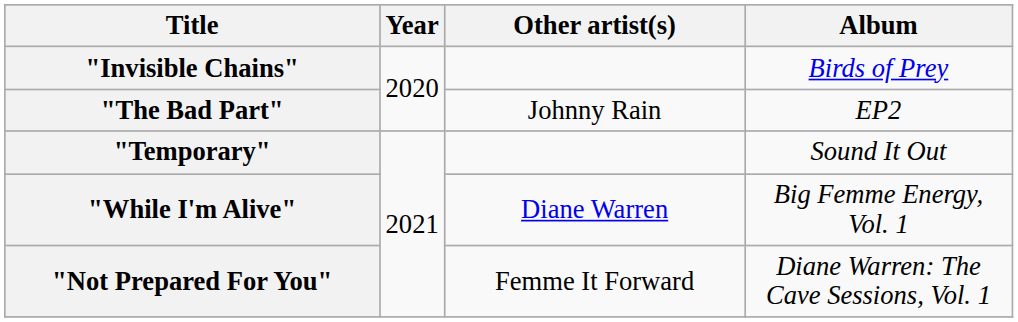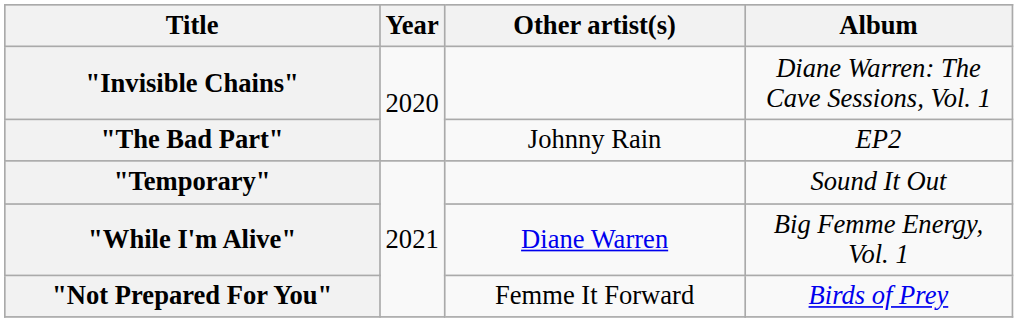 <table class="wikitable plainrowheaders" style="text-align:center;">
 <tr>
 <th scope="col" style="width:18em;">Title</th>
 <th scope="col">Year</th>
 <th scope="col" style="width:15em;">Other artist(s)</th>
 <th scope="col" style="width:13em;">Album</th>
 </tr>
 <tr>
 <th scope="row">"Invisible Chains"</th>
 <td rowspan="2">2020</td>
 <td></td>
-<td><em><a href='#'>Birds of Prey</a></em></td>
+<td><em>Diane Warren: The Cave Sessions, Vol. 1</em></td>
 </tr>
 <tr>
 <th scope="row">"The Bad Part"</th>
 <td>Johnny Rain</td>
 <td><em>EP2</em></td>
 </tr>
 <tr>
 <th scope="row">"Temporary"</th>
 <td rowspan="3">2021</td>
 <td></td>
 <td><em>Sound It Out</em></td>
 </tr>
 <tr>
 <th scope="row">"While I'm Alive"</th>
 <td><a href='#'>Diane Warren</a></td>
 <td><em>Big Femme Energy, Vol. 1</em></td>
 </tr>
 <tr>
 <th scope="row">"Not Prepared For You"</th>
 <td>Femme It Forward</td>
-<td><em>Diane Warren: The Cave Sessions, Vol. 1</em></td>
+<td><em><a href='#'>Birds of Prey</a></em></td>
 </tr>
 </table>
